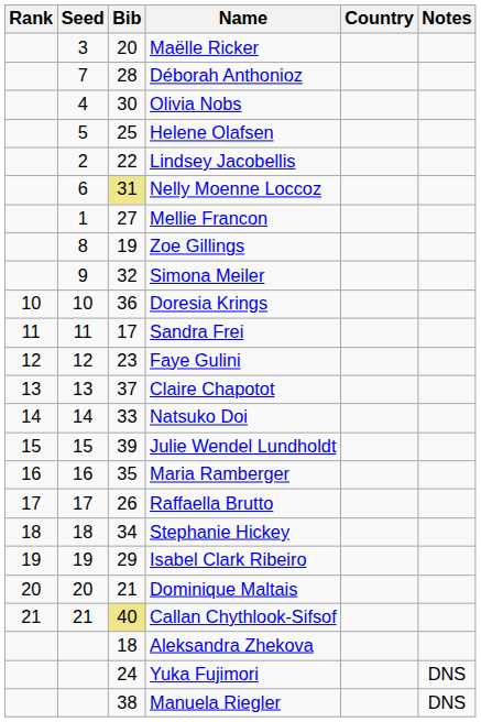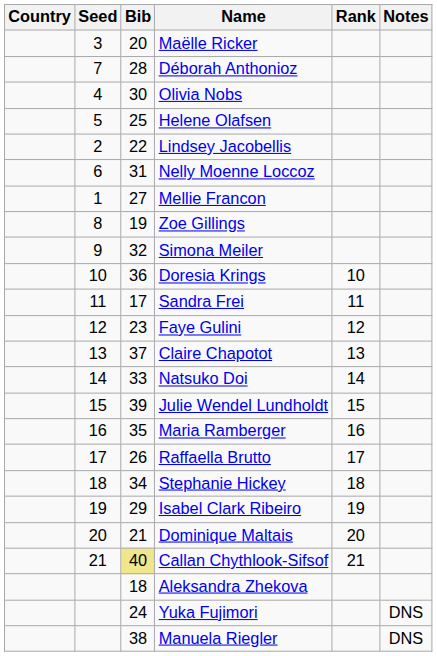 <table class="wikitable sortable" style="text-align:center">
 <tr>
-<th>Rank</th>
+<th>Country</th>
 <th>Seed</th>
 <th>Bib</th>
 <th>Name</th>
-<th>Country</th>
+<th>Rank</th>
 <th>Notes</th>
 </tr>
 <tr>
-<td></td>
+<td align=left></td>
 <td>3</td>
 <td>20</td>
 <td align=left><a href='#'>Maëlle Ricker</a></td>
-<td align=left></td>
+<td></td>
 <td></td>
 </tr>
 <tr>
-<td></td>
+<td align=left></td>
 <td>7</td>
 <td>28</td>
 <td align=left><a href='#'>Déborah Anthonioz</a></td>
-<td align=left></td>
+<td></td>
 <td></td>
 </tr>
 <tr>
-<td></td>
+<td align=left></td>
 <td>4</td>
 <td>30</td>
 <td align=left><a href='#'>Olivia Nobs</a></td>
-<td align=left></td>
+<td></td>
 <td></td>
 </tr>
 <tr>
-<td></td>
+<td align=left></td>
 <td>5</td>
 <td>25</td>
 <td align=left><a href='#'>Helene Olafsen</a></td>
-<td align=left></td>
+<td></td>
 <td></td>
 </tr>
 <tr>
-<td></td>
+<td align=left></td>
 <td>2</td>
 <td>22</td>
 <td align=left><a href='#'>Lindsey Jacobellis</a></td>
-<td align=left></td>
+<td></td>
 <td></td>
 </tr>
 <tr>
+<td align=left></td>
+<td>6</td>
+<td>31</td>
+<td align=left><a href='#'>Nelly Moenne Loccoz</a></td>
 <td></td>
-<td>6</td>
-<td style="background: khaki;">31</td>
-<td align=left><a href='#'>Nelly Moenne Loccoz</a></td>
-<td align=left></td>
 <td></td>
 </tr>
 <tr>
-<td></td>
+<td align=left></td>
 <td>1</td>
 <td>27</td>
 <td align=left><a href='#'>Mellie Francon</a></td>
-<td align=left></td>
+<td></td>
 <td></td>
 </tr>
 <tr>
-<td></td>
+<td align=left></td>
 <td>8</td>
 <td>19</td>
 <td align=left><a href='#'>Zoe Gillings</a></td>
-<td align=left></td>
+<td></td>
 <td></td>
 </tr>
 <tr>
-<td></td>
+<td align=left></td>
 <td>9</td>
 <td>32</td>
 <td align=left><a href='#'>Simona Meiler</a></td>
-<td align=left></td>
+<td></td>
 <td></td>
 </tr>
 <tr>
-<td>10</td>
+<td align=left></td>
 <td>10</td>
 <td>36</td>
 <td align=left><a href='#'>Doresia Krings</a></td>
-<td align=left></td>
+<td>10</td>
 <td></td>
 </tr>
 <tr>
-<td>11</td>
+<td align=left></td>
 <td>11</td>
 <td>17</td>
 <td align=left><a href='#'>Sandra Frei</a></td>
-<td align=left></td>
+<td>11</td>
 <td></td>
 </tr>
 <tr>
-<td>12</td>
+<td align=left></td>
 <td>12</td>
 <td>23</td>
 <td align=left><a href='#'>Faye Gulini</a></td>
-<td align=left></td>
+<td>12</td>
 <td></td>
 </tr>
 <tr>
-<td>13</td>
+<td align=left></td>
 <td>13</td>
 <td>37</td>
 <td align=left><a href='#'>Claire Chapotot</a></td>
-<td align=left></td>
+<td>13</td>
 <td></td>
 </tr>
 <tr>
-<td>14</td>
+<td align=left></td>
 <td>14</td>
 <td>33</td>
 <td align=left><a href='#'>Natsuko Doi</a></td>
-<td align=left></td>
+<td>14</td>
 <td></td>
 </tr>
 <tr>
-<td>15</td>
+<td align=left></td>
 <td>15</td>
 <td>39</td>
 <td align=left><a href='#'>Julie Wendel Lundholdt</a></td>
-<td align=left></td>
+<td>15</td>
 <td></td>
 </tr>
 <tr>
-<td>16</td>
+<td align=left></td>
 <td>16</td>
 <td>35</td>
 <td align=left><a href='#'>Maria Ramberger</a></td>
-<td align=left></td>
+<td>16</td>
 <td></td>
 </tr>
 <tr>
-<td>17</td>
+<td align=left></td>
 <td>17</td>
 <td>26</td>
 <td align=left><a href='#'>Raffaella Brutto</a></td>
-<td align=left></td>
+<td>17</td>
 <td></td>
 </tr>
 <tr>
-<td>18</td>
+<td align=left></td>
 <td>18</td>
 <td>34</td>
 <td align=left><a href='#'>Stephanie Hickey</a></td>
-<td align=left></td>
+<td>18</td>
 <td></td>
 </tr>
 <tr>
-<td>19</td>
+<td align=left></td>
 <td>19</td>
 <td>29</td>
 <td align=left><a href='#'>Isabel Clark Ribeiro</a></td>
-<td align=left></td>
+<td>19</td>
 <td></td>
 </tr>
 <tr>
-<td>20</td>
+<td align=left></td>
 <td>20</td>
 <td>21</td>
 <td align=left><a href='#'>Dominique Maltais</a></td>
-<td align=left></td>
+<td>20</td>
 <td></td>
 </tr>
 <tr>
-<td>21</td>
+<td align=left></td>
 <td>21</td>
 <td style="background: khaki;">40</td>
 <td align=left><a href='#'>Callan Chythlook-Sifsof</a></td>
-<td align=left></td>
+<td>21</td>
 <td></td>
 </tr>
 <tr>
-<td></td>
+<td align=left></td>
 <td></td>
 <td>18</td>
 <td align=left><a href='#'>Aleksandra Zhekova</a></td>
-<td align=left></td>
+<td></td>
 <td></td>
 </tr>
 <tr>
-<td></td>
+<td align=left></td>
 <td></td>
 <td>24</td>
 <td align=left><a href='#'>Yuka Fujimori</a></td>
-<td align=left></td>
+<td></td>
 <td>DNS</td>
 </tr>
 <tr>
-<td></td>
+<td align=left></td>
 <td></td>
 <td>38</td>
 <td align=left><a href='#'>Manuela Riegler</a></td>
-<td align=left></td>
+<td></td>
 <td>DNS</td>
 </tr>
 </table>
